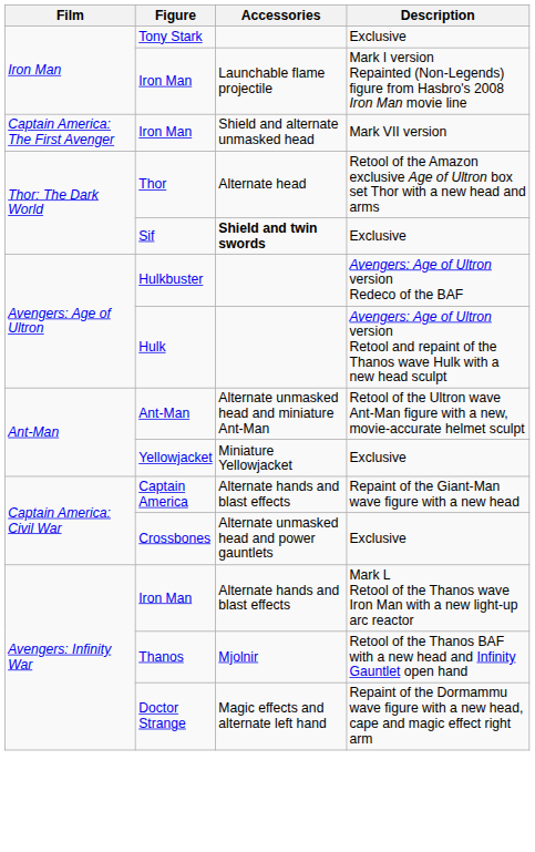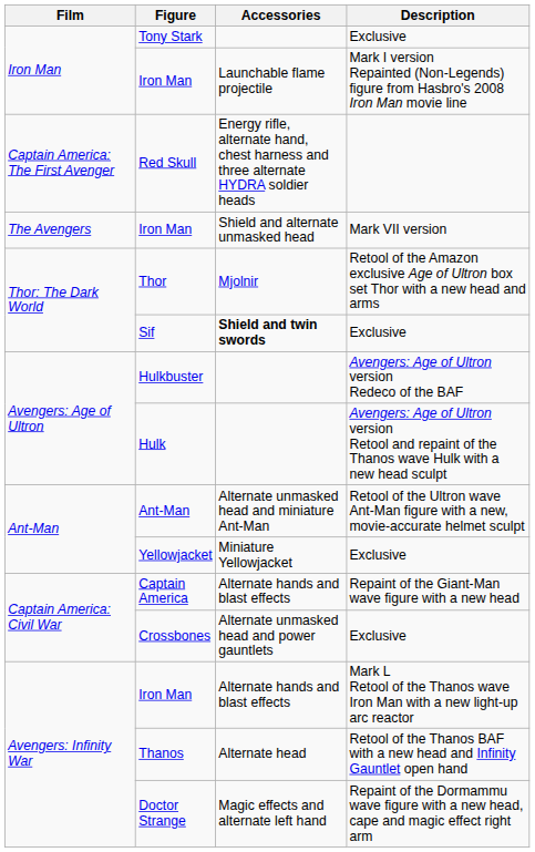 <table class="wikitable" style="width:100%;">
 <tr>
 <th width="25%">Film</th>
 <th width="15%">Figure</th>
 <th width="25%">Accessories</th>
 <th width="35%">Description</th>
 </tr>
 <tr>
 <td rowspan="2"><em><a href='#'>Iron Man</a></em></td>
 <td><a href='#'>Tony Stark</a></td>
 <td></td>
 <td>Exclusive</td>
 </tr>
 <tr>
 <td><a href='#'>Iron Man</a></td>
 <td>Launchable flame projectile</td>
 <td>Mark I version<br>Repainted (Non-Legends) figure from Hasbro's 2008 <em>Iron Man</em> movie line</td>
 </tr>
 <tr>
 <td><em><a href='#'>Captain America: The First Avenger</a></em></td>
+<td><a href='#'>Red Skull</a></td>
+<td>Energy rifle, alternate hand, chest harness and three alternate <a href='#'>HYDRA</a> soldier heads</td>
+<td></td>
+</tr>
+<tr>
+<td><em><a href='#'>The Avengers</a></em></td>
 <td><a href='#'>Iron Man</a></td>
 <td>Shield and alternate unmasked head</td>
 <td>Mark VII version</td>
 </tr>
 <tr>
 <td rowspan="2"><em><a href='#'>Thor: The Dark World</a></em></td>
 <td><a href='#'>Thor</a></td>
-<td>Alternate head</td>
+<td><a href='#'>Mjolnir</a></td>
 <td>Retool of the Amazon exclusive <em>Age of Ultron</em> box set Thor with a new head and arms</td>
 </tr>
 <tr>
 <td><a href='#'>Sif</a></td>
 <td><strong>Shield and twin swords</strong></td>
 <td>Exclusive</td>
 </tr>
 <tr>
 <td rowspan="2"><em><a href='#'>Avengers: Age of Ultron</a></em></td>
 <td><a href='#'>Hulkbuster</a></td>
 <td></td>
 <td><em><a href='#'>Avengers: Age of Ultron</a></em> version<br>Redeco of the BAF</td>
 </tr>
 <tr>
 <td><a href='#'>Hulk</a></td>
 <td></td>
 <td><em><a href='#'>Avengers: Age of Ultron</a></em> version<br>Retool and repaint of the Thanos wave Hulk with a new head sculpt</td>
 </tr>
 <tr>
 <td rowspan="2"><em><a href='#'>Ant-Man</a></em></td>
 <td><a href='#'>Ant-Man</a></td>
 <td>Alternate unmasked head and miniature Ant-Man</td>
 <td>Retool of the Ultron wave Ant-Man figure with a new, movie-accurate helmet sculpt</td>
 </tr>
 <tr>
 <td><a href='#'>Yellowjacket</a></td>
 <td>Miniature Yellowjacket</td>
 <td>Exclusive</td>
 </tr>
 <tr>
 <td rowspan="2"><em><a href='#'>Captain America: Civil War</a></em></td>
 <td><a href='#'>Captain America</a></td>
 <td>Alternate hands and blast effects</td>
 <td>Repaint of the Giant-Man wave figure with a new head</td>
 </tr>
 <tr>
 <td><a href='#'>Crossbones</a></td>
 <td>Alternate unmasked head and power gauntlets</td>
 <td>Exclusive</td>
 </tr>
 <tr>
 <td rowspan="3"><em><a href='#'>Avengers: Infinity War</a></em></td>
 <td><a href='#'>Iron Man</a></td>
 <td>Alternate hands and blast effects</td>
 <td>Mark L<br>Retool of the Thanos wave Iron Man with a new light-up arc reactor</td>
 </tr>
 <tr>
 <td><a href='#'>Thanos</a></td>
-<td><a href='#'>Mjolnir</a></td>
+<td>Alternate head</td>
 <td>Retool of the Thanos BAF with a new head and <a href='#'>Infinity Gauntlet</a> open hand</td>
 </tr>
 <tr>
 <td><a href='#'>Doctor Strange</a></td>
 <td>Magic effects and alternate left hand</td>
 <td>Repaint of the Dormammu wave figure with a new head, cape and magic effect right arm</td>
 </tr>
 </table>
